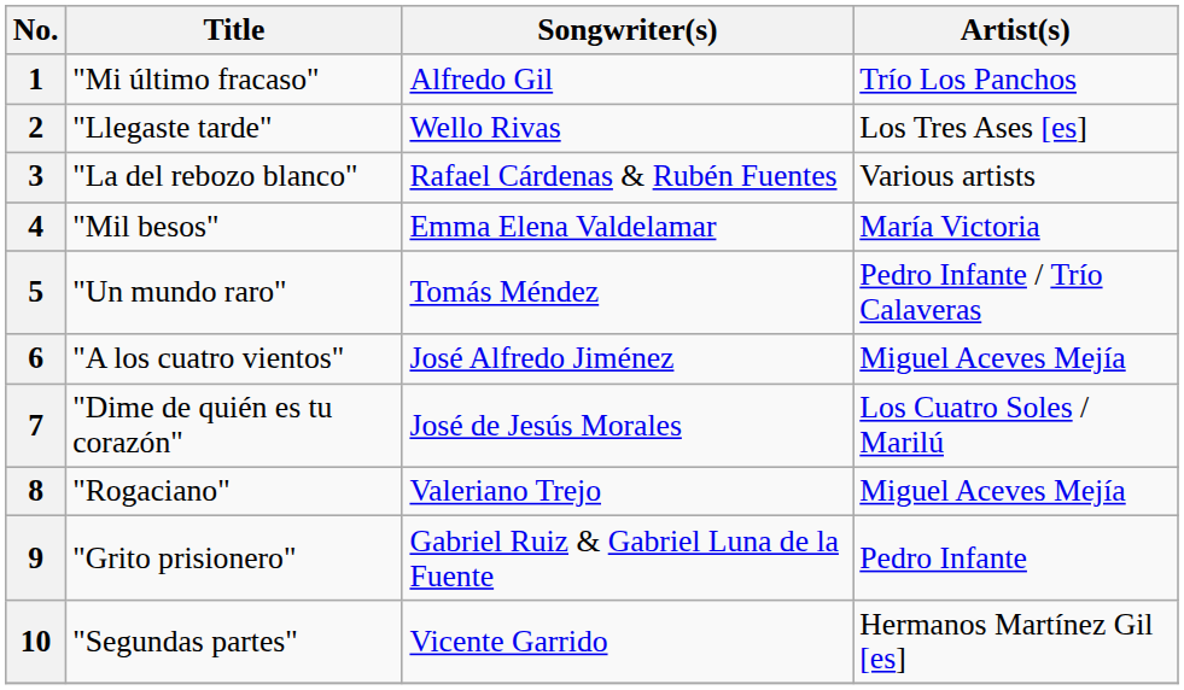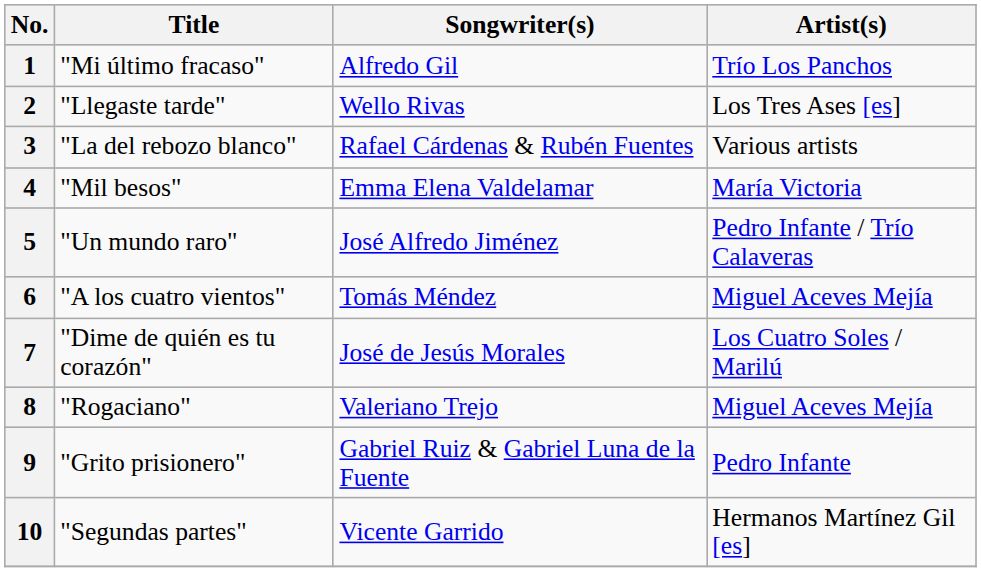 <table class="wikitable sortable" style="text-align: left">
 <tr>
 <th scope="col">No.</th>
 <th scope="col">Title</th>
 <th scope="col">Songwriter(s)</th>
 <th scope="col">Artist(s)</th>
 </tr>
 <tr>
 <th scope="row">1</th>
 <td>"Mi último fracaso"</td>
 <td><a href='#'>Alfredo Gil</a></td>
 <td><a href='#'>Trío Los Panchos</a></td>
 </tr>
 <tr>
 <th scope="row">2</th>
 <td>"Llegaste tarde"</td>
 <td><a href='#'>Wello Rivas</a></td>
 <td>Los Tres Ases <a href='#'>[es</a>]</td>
 </tr>
 <tr>
 <th scope="row">3</th>
 <td>"La del rebozo blanco"</td>
 <td><a href='#'>Rafael Cárdenas</a> & <a href='#'>Rubén Fuentes</a></td>
 <td>Various artists</td>
 </tr>
 <tr>
 <th scope="row">4</th>
 <td>"Mil besos"</td>
 <td><a href='#'>Emma Elena Valdelamar</a></td>
 <td><a href='#'>María Victoria</a></td>
 </tr>
 <tr>
 <th scope="row">5</th>
 <td>"Un mundo raro"</td>
-<td><a href='#'>Tomás Méndez</a></td>
+<td><a href='#'>José Alfredo Jiménez</a></td>
 <td><a href='#'>Pedro Infante</a> / <a href='#'>Trío Calaveras</a></td>
 </tr>
 <tr>
 <th scope="row">6</th>
 <td>"A los cuatro vientos"</td>
-<td><a href='#'>José Alfredo Jiménez</a></td>
+<td><a href='#'>Tomás Méndez</a></td>
 <td><a href='#'>Miguel Aceves Mejía</a></td>
 </tr>
 <tr>
 <th scope="row">7</th>
 <td>"Dime de quién es tu corazón"</td>
 <td><a href='#'>José de Jesús Morales</a></td>
 <td><a href='#'>Los Cuatro Soles</a> / <a href='#'>Marilú</a></td>
 </tr>
 <tr>
 <th scope="row">8</th>
 <td>"Rogaciano"</td>
 <td><a href='#'>Valeriano Trejo</a></td>
 <td><a href='#'>Miguel Aceves Mejía</a></td>
 </tr>
 <tr>
 <th scope="row">9</th>
 <td>"Grito prisionero"</td>
 <td><a href='#'>Gabriel Ruiz</a> & <a href='#'>Gabriel Luna de la Fuente</a></td>
 <td><a href='#'>Pedro Infante</a></td>
 </tr>
 <tr>
 <th scope="row">10</th>
 <td>"Segundas partes"</td>
 <td><a href='#'>Vicente Garrido</a></td>
 <td>Hermanos Martínez Gil <a href='#'>[es</a>]</td>
 </tr>
 <tr>
 </tr>
 </table>
